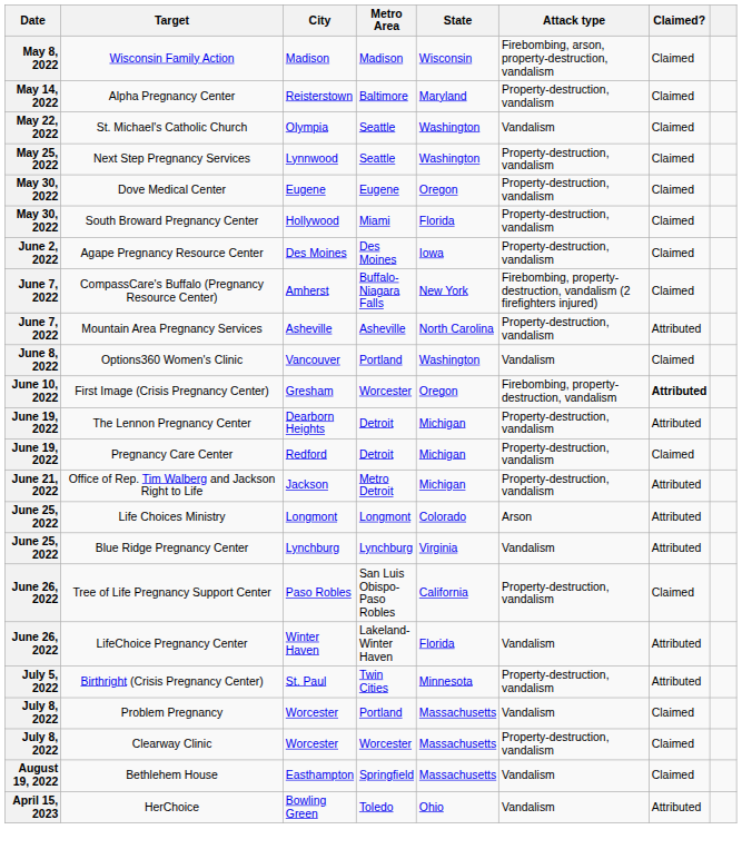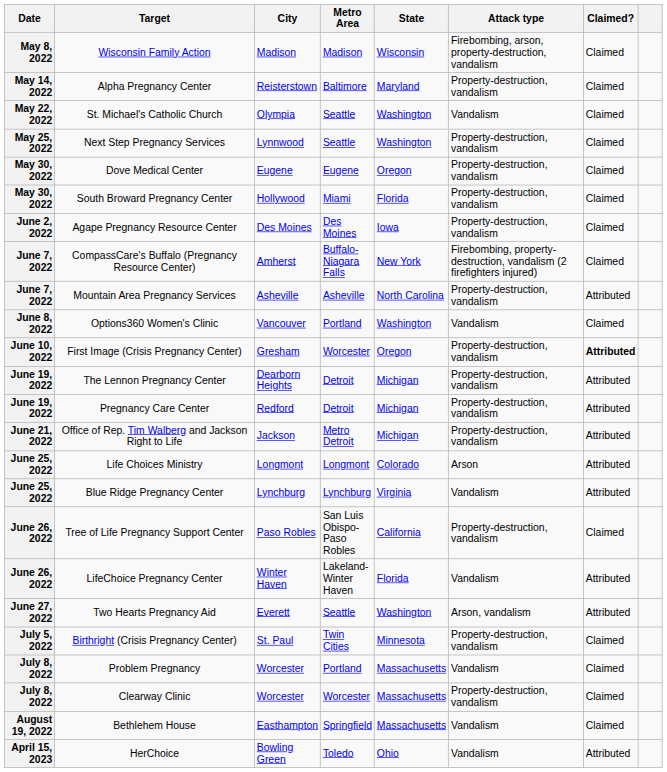 <table class="wikitable sortable plainrowheaders">
 <tr>
 <th scope="col" width="70">Date</th>
 <th scope="col" width="300">Target</th>
 <th scope="col" width="30">City</th>
 <th scope="col" width="30">Metro Area</th>
 <th scope="col" width="30">State</th>
 <th scope="col" width="200">Attack type</th>
 <th scope="col" align="center" width="30">Claimed?</th>
 <th scope="col" width="30"></th>
 </tr>
 <tr>
 <th scope="row" style=text-align:right>May 8, 2022</th>
 <td align=center><a href='#'>Wisconsin Family Action</a></td>
 <td><a href='#'>Madison</a></td>
 <td><a href='#'>Madison</a></td>
 <td><a href='#'>Wisconsin</a></td>
 <td>Firebombing, arson, property-destruction, vandalism</td>
 <td>Claimed</td>
 <td align="center"></td>
 </tr>
 <tr>
 <th scope="row" style=text-align:right>May 14, 2022</th>
 <td align=center>Alpha Pregnancy Center</td>
 <td><a href='#'>Reisterstown</a></td>
 <td><a href='#'>Baltimore</a></td>
 <td><a href='#'>Maryland</a></td>
 <td>Property-destruction, vandalism</td>
 <td>Claimed</td>
 <td align="center"></td>
 </tr>
 <tr>
 <th scope="row" style=text-align:right>May 22, 2022</th>
 <td align=center>St. Michael's Catholic Church</td>
 <td><a href='#'>Olympia</a></td>
 <td><a href='#'>Seattle</a></td>
 <td><a href='#'>Washington</a></td>
 <td>Vandalism</td>
 <td>Claimed</td>
 <td align="center"></td>
 </tr>
 <tr>
 <th scope="row" style=text-align:right>May 25, 2022</th>
 <td align=center>Next Step Pregnancy Services</td>
 <td><a href='#'>Lynnwood</a></td>
 <td><a href='#'>Seattle</a></td>
 <td><a href='#'>Washington</a></td>
 <td>Property-destruction, vandalism</td>
 <td>Claimed</td>
 <td align="center"></td>
 </tr>
 <tr>
 <th scope="row" style=text-align:right>May 30, 2022</th>
 <td align=center>Dove Medical Center</td>
 <td><a href='#'>Eugene</a></td>
 <td><a href='#'>Eugene</a></td>
 <td><a href='#'>Oregon</a></td>
 <td>Property-destruction, vandalism</td>
 <td>Claimed</td>
 <td align="center"></td>
 </tr>
 <tr>
 <th scope="row" style=text-align:right>May 30, 2022</th>
 <td align=center>South Broward Pregnancy Center</td>
 <td><a href='#'>Hollywood</a></td>
 <td><a href='#'>Miami</a></td>
 <td><a href='#'>Florida</a></td>
 <td>Property-destruction, vandalism</td>
 <td>Claimed</td>
 <td align="center"></td>
 </tr>
 <tr>
 <th scope="row" style=text-align:right>June 2, 2022</th>
 <td align=center>Agape Pregnancy Resource Center</td>
 <td><a href='#'>Des Moines</a></td>
 <td><a href='#'>Des Moines</a></td>
 <td><a href='#'>Iowa</a></td>
 <td>Property-destruction, vandalism</td>
 <td>Claimed</td>
 <td align="center"></td>
 </tr>
 <tr>
 <th scope="row" style=text-align:right>June 7, 2022</th>
 <td align=center>CompassCare's Buffalo (Pregnancy Resource Center)</td>
 <td><a href='#'>Amherst</a></td>
 <td><a href='#'>Buffalo-Niagara Falls</a></td>
 <td><a href='#'>New York</a></td>
 <td>Firebombing, property-destruction, vandalism (2 firefighters injured)</td>
 <td>Claimed</td>
 <td align="center"></td>
 </tr>
 <tr>
 <th scope="row" style=text-align:right>June 7, 2022</th>
 <td align=center>Mountain Area Pregnancy Services</td>
 <td><a href='#'>Asheville</a></td>
 <td><a href='#'>Asheville</a></td>
 <td><a href='#'>North Carolina</a></td>
 <td>Property-destruction, vandalism</td>
 <td>Attributed</td>
 <td align="center"></td>
 </tr>
 <tr>
 <th scope="row" style=text-align:right>June 8, 2022</th>
 <td align=center>Options360 Women's Clinic</td>
 <td><a href='#'>Vancouver</a></td>
 <td><a href='#'>Portland</a></td>
 <td><a href='#'>Washington</a></td>
 <td>Vandalism</td>
 <td>Claimed</td>
 <td align="center"></td>
 </tr>
 <tr>
 <th scope="row" style=text-align:right>June 10, 2022</th>
 <td align=center>First Image (Crisis Pregnancy Center)</td>
 <td><a href='#'>Gresham</a></td>
 <td><a href='#'>Worcester</a></td>
 <td><a href='#'>Oregon</a></td>
-<td>Firebombing, property-destruction, vandalism</td>
+<td>Property-destruction, vandalism</td>
 <td><strong>Attributed</strong></td>
 <td align="center"></td>
 </tr>
 <tr>
 <th scope="row" style=text-align:right>June 19, 2022</th>
 <td align=center>The Lennon Pregnancy Center</td>
 <td><a href='#'>Dearborn Heights</a></td>
 <td><a href='#'>Detroit</a></td>
 <td><a href='#'>Michigan</a></td>
 <td>Property-destruction, vandalism</td>
 <td>Attributed</td>
 <td align="center"></td>
 </tr>
 <tr>
 <th scope="row" style=text-align:right>June 19, 2022</th>
 <td align=center>Pregnancy Care Center</td>
 <td><a href='#'>Redford</a></td>
 <td><a href='#'>Detroit</a></td>
 <td><a href='#'>Michigan</a></td>
 <td>Property-destruction, vandalism</td>
-<td>Claimed</td>
+<td>Attributed</td>
 <td align="center"></td>
 </tr>
 <tr>
 <th scope="row" style=text-align:right>June 21, 2022</th>
 <td align=center>Office of Rep. <a href='#'>Tim Walberg</a> and Jackson Right to Life</td>
 <td><a href='#'>Jackson</a></td>
 <td><a href='#'>Metro Detroit</a></td>
 <td><a href='#'>Michigan</a></td>
 <td>Property-destruction, vandalism</td>
 <td>Attributed</td>
 <td align="center"></td>
 </tr>
 <tr>
 <th scope="row" style=text-align:right>June 25, 2022</th>
 <td align="center">Life Choices Ministry</td>
 <td><a href='#'>Longmont</a></td>
 <td><a href='#'>Longmont</a></td>
 <td><a href='#'>Colorado</a></td>
 <td>Arson</td>
 <td>Attributed</td>
 <td align="center"></td>
 </tr>
 <tr>
 <th scope="row" style=text-align:right>June 25, 2022</th>
 <td align="center">Blue Ridge Pregnancy Center</td>
 <td><a href='#'>Lynchburg</a></td>
 <td><a href='#'>Lynchburg</a></td>
 <td><a href='#'>Virginia</a></td>
 <td>Vandalism</td>
 <td>Attributed</td>
 <td align="center"></td>
 </tr>
 <tr>
 <th scope="row" style=text-align:right>June 26, 2022</th>
 <td align="center">Tree of Life Pregnancy Support Center</td>
 <td><a href='#'>Paso Robles</a></td>
 <td>San Luis Obispo-Paso Robles</td>
 <td><a href='#'>California</a></td>
 <td>Property-destruction, vandalism</td>
 <td>Claimed</td>
 <td align="center"></td>
 </tr>
 <tr>
 <th scope="row" style=text-align:right>June 26, 2022</th>
 <td align="center">LifeChoice Pregnancy Center</td>
 <td><a href='#'>Winter Haven</a></td>
 <td>Lakeland-Winter Haven</td>
 <td><a href='#'>Florida</a></td>
 <td>Vandalism</td>
 <td>Attributed</td>
 <td align="center"></td>
 </tr>
 <tr>
+<th scope="row" style=text-align:right>June 27, 2022</th>
+<td align="center">Two Hearts Pregnancy Aid</td>
+<td><a href='#'>Everett</a></td>
+<td><a href='#'>Seattle</a></td>
+<td><a href='#'>Washington</a></td>
+<td>Arson, vandalism</td>
+<td>Attributed</td>
+<td align="center"></td>
+</tr>
+<tr>
 <th scope="row" style=text-align:right>July 5, 2022</th>
 <td align="center"><a href='#'>Birthright</a> (Crisis Pregnancy Center)</td>
 <td><a href='#'>St. Paul</a></td>
 <td><a href='#'>Twin Cities</a></td>
 <td><a href='#'>Minnesota</a></td>
 <td>Property-destruction, vandalism</td>
-<td>Attributed</td>
+<td>Claimed</td>
 <td align="center"></td>
 </tr>
 <tr>
 <th scope="row" style=text-align:right>July 8, 2022</th>
 <td align="center">Problem Pregnancy</td>
 <td><a href='#'>Worcester</a></td>
 <td><a href='#'>Portland</a></td>
 <td><a href='#'>Massachusetts</a></td>
 <td>Vandalism</td>
 <td>Claimed</td>
 <td align="center"></td>
 </tr>
 <tr>
 <th scope="row" style=text-align:right>July 8, 2022</th>
 <td align="center">Clearway Clinic</td>
 <td><a href='#'>Worcester</a></td>
 <td><a href='#'>Worcester</a></td>
 <td><a href='#'>Massachusetts</a></td>
 <td>Property-destruction, vandalism</td>
 <td>Claimed</td>
 <td align="center"></td>
 </tr>
 <tr>
 <th scope="row" style=text-align:right>August 19, 2022</th>
 <td align="center">Bethlehem House</td>
 <td><a href='#'>Easthampton</a></td>
 <td><a href='#'>Springfield</a></td>
 <td><a href='#'>Massachusetts</a></td>
 <td>Vandalism</td>
 <td>Claimed</td>
 <td align="center"></td>
 </tr>
 <tr>
 <th scope="row" style=text-align:right>April 15, 2023</th>
 <td align="center">HerChoice</td>
 <td><a href='#'>Bowling Green</a></td>
 <td><a href='#'>Toledo</a></td>
 <td><a href='#'>Ohio</a></td>
 <td>Vandalism</td>
 <td>Attributed</td>
 <td align="center"></td>
 </tr>
 </table>
